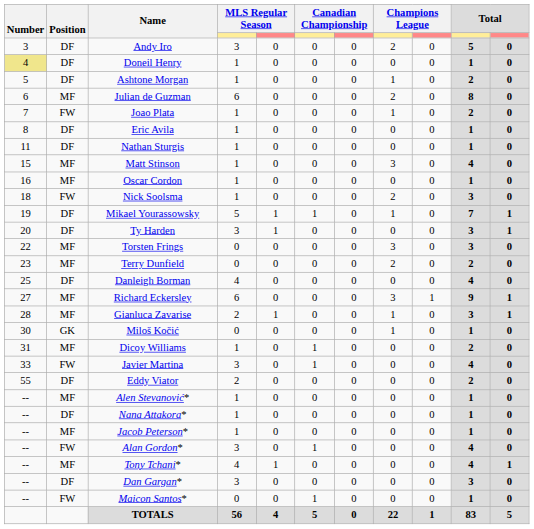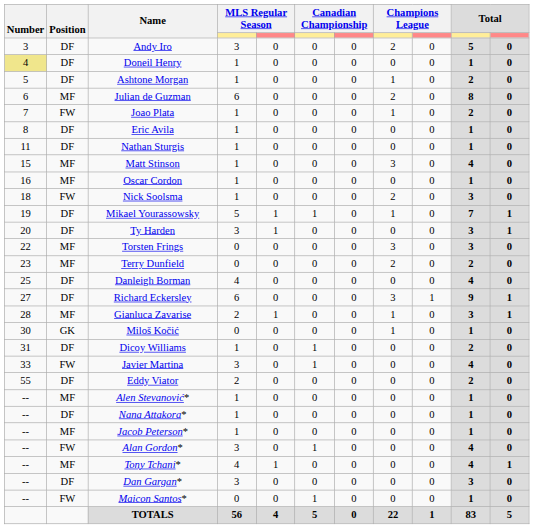 <table class="wikitable"  style="text-align:center; width:90%;">
 <tr>
 <th rowspan="2" style="vertical-align:bottom;">Number</th>
 <th rowspan="2" style="vertical-align:bottom;">Position</th>
 <th rowspan="2" style="width:25%;">Name</th>
 <th colspan="2" style="width:15%;"><a href='#'>MLS Regular Season</a></th>
 <th colspan="2" style="width:15%;"><a href='#'>Canadian Championship</a></th>
 <th colspan="2" style="width:15%;"><a href='#'>Champions League</a></th>
 <th colspan="2"  style="width:15%; background:#dcdcdc;">Total</th>
 </tr>
 <tr>
 <th style="width:60px; background:#fe9;"></th>
 <th style="width:60px; background:#ff8888;"></th>
 <th style="width:60px; background:#fe9;"></th>
 <th style="width:60px; background:#ff8888;"></th>
 <th style="width:60px; background:#fe9;"></th>
 <th style="width:60px; background:#ff8888;"></th>
 <th style="width:60px; background:#fe9;"></th>
 <th style="width:60px; background:#ff8888;"></th>
 </tr>
 <tr>
 <td>3</td>
 <td>DF</td>
 <td><a href='#'>Andy Iro</a></td>
 <td>3</td>
 <td>0</td>
 <td>0</td>
 <td>0</td>
 <td>2</td>
 <td>0</td>
 <td style="background: #DCDCDC"><strong>5</strong></td>
 <td style="background: #DCDCDC"><strong>0</strong></td>
 </tr>
 <tr>
 <td style="background: khaki;">4</td>
 <td>DF</td>
 <td><a href='#'>Doneil Henry</a></td>
 <td>1</td>
 <td>0</td>
 <td>0</td>
 <td>0</td>
 <td>0</td>
 <td>0</td>
 <td style="background: #DCDCDC"><strong>1</strong></td>
 <td style="background: #DCDCDC"><strong>0</strong></td>
 </tr>
 <tr>
 <td>5</td>
 <td>DF</td>
 <td><a href='#'>Ashtone Morgan</a></td>
 <td>1</td>
 <td>0</td>
 <td>0</td>
 <td>0</td>
 <td>1</td>
 <td>0</td>
 <td style="background: #DCDCDC"><strong>2</strong></td>
 <td style="background: #DCDCDC"><strong>0</strong></td>
 </tr>
 <tr>
 <td>6</td>
 <td>MF</td>
 <td><a href='#'>Julian de Guzman</a></td>
 <td>6</td>
 <td>0</td>
 <td>0</td>
 <td>0</td>
 <td>2</td>
 <td>0</td>
 <td style="background: #DCDCDC"><strong>8</strong></td>
 <td style="background: #DCDCDC"><strong>0</strong></td>
 </tr>
 <tr>
 <td>7</td>
 <td>FW</td>
 <td><a href='#'>Joao Plata</a></td>
 <td>1</td>
 <td>0</td>
 <td>0</td>
 <td>0</td>
 <td>1</td>
 <td>0</td>
 <td style="background: #DCDCDC"><strong>2</strong></td>
 <td style="background: #DCDCDC"><strong>0</strong></td>
 </tr>
 <tr>
 <td>8</td>
 <td>DF</td>
 <td><a href='#'>Eric Avila</a></td>
 <td>1</td>
 <td>0</td>
 <td>0</td>
 <td>0</td>
 <td>0</td>
 <td>0</td>
 <td style="background: #DCDCDC"><strong>1</strong></td>
 <td style="background: #DCDCDC"><strong>0</strong></td>
 </tr>
 <tr>
 <td>11</td>
 <td>DF</td>
 <td><a href='#'>Nathan Sturgis</a></td>
 <td>1</td>
 <td>0</td>
 <td>0</td>
 <td>0</td>
 <td>0</td>
 <td>0</td>
 <td style="background: #DCDCDC"><strong>1</strong></td>
 <td style="background: #DCDCDC"><strong>0</strong></td>
 </tr>
 <tr>
 <td>15</td>
 <td>MF</td>
 <td><a href='#'>Matt Stinson</a></td>
 <td>1</td>
 <td>0</td>
 <td>0</td>
 <td>0</td>
 <td>3</td>
 <td>0</td>
 <td style="background: #DCDCDC"><strong>4</strong></td>
 <td style="background: #DCDCDC"><strong>0</strong></td>
 </tr>
 <tr>
 <td>16</td>
 <td>MF</td>
 <td><a href='#'>Oscar Cordon</a></td>
 <td>1</td>
 <td>0</td>
 <td>0</td>
 <td>0</td>
 <td>0</td>
 <td>0</td>
 <td style="background: #DCDCDC"><strong>1</strong></td>
 <td style="background: #DCDCDC"><strong>0</strong></td>
 </tr>
 <tr>
 <td>18</td>
 <td>FW</td>
 <td><a href='#'>Nick Soolsma</a></td>
 <td>1</td>
 <td>0</td>
 <td>0</td>
 <td>0</td>
 <td>2</td>
 <td>0</td>
 <td style="background: #DCDCDC"><strong>3</strong></td>
 <td style="background: #DCDCDC"><strong>0</strong></td>
 </tr>
 <tr>
 <td>19</td>
 <td>DF</td>
 <td><a href='#'>Mikael Yourassowsky</a></td>
 <td>5</td>
 <td>1</td>
 <td>1</td>
 <td>0</td>
 <td>1</td>
 <td>0</td>
 <td style="background: #DCDCDC"><strong>7</strong></td>
 <td style="background: #DCDCDC"><strong>1</strong></td>
 </tr>
 <tr>
 <td>20</td>
 <td>DF</td>
 <td><a href='#'>Ty Harden</a></td>
 <td>3</td>
 <td>1</td>
 <td>0</td>
 <td>0</td>
 <td>0</td>
 <td>0</td>
 <td style="background: #DCDCDC"><strong>3</strong></td>
 <td style="background: #DCDCDC"><strong>1</strong></td>
 </tr>
 <tr>
 <td>22</td>
 <td>MF</td>
 <td><a href='#'>Torsten Frings</a></td>
 <td>0</td>
 <td>0</td>
 <td>0</td>
 <td>0</td>
 <td>3</td>
 <td>0</td>
 <td style="background: #DCDCDC"><strong>3</strong></td>
 <td style="background: #DCDCDC"><strong>0</strong></td>
 </tr>
 <tr>
 <td>23</td>
 <td>MF</td>
 <td><a href='#'>Terry Dunfield</a></td>
 <td>0</td>
 <td>0</td>
 <td>0</td>
 <td>0</td>
 <td>2</td>
 <td>0</td>
 <td style="background: #DCDCDC"><strong>2</strong></td>
 <td style="background: #DCDCDC"><strong>0</strong></td>
 </tr>
 <tr>
 <td>25</td>
 <td>DF</td>
 <td><a href='#'>Danleigh Borman</a></td>
 <td>4</td>
 <td>0</td>
 <td>0</td>
 <td>0</td>
 <td>0</td>
 <td>0</td>
 <td style="background: #DCDCDC"><strong>4</strong></td>
 <td style="background: #DCDCDC"><strong>0</strong></td>
 </tr>
 <tr>
 <td>27</td>
-<td>MF</td>
+<td>DF</td>
 <td><a href='#'>Richard Eckersley</a></td>
 <td>6</td>
 <td>0</td>
 <td>0</td>
 <td>0</td>
 <td>3</td>
 <td>1</td>
 <td style="background: #DCDCDC"><strong>9</strong></td>
 <td style="background: #DCDCDC"><strong>1</strong></td>
 </tr>
 <tr>
 <td>28</td>
 <td>MF</td>
 <td><a href='#'>Gianluca Zavarise</a></td>
 <td>2</td>
 <td>1</td>
 <td>0</td>
 <td>0</td>
 <td>1</td>
 <td>0</td>
 <td style="background: #DCDCDC"><strong>3</strong></td>
 <td style="background: #DCDCDC"><strong>1</strong></td>
 </tr>
 <tr>
 <td>30</td>
 <td>GK</td>
 <td><a href='#'>Miloš Kočić</a></td>
 <td>0</td>
 <td>0</td>
 <td>0</td>
 <td>0</td>
 <td>1</td>
 <td>0</td>
 <td style="background: #DCDCDC"><strong>1</strong></td>
 <td style="background: #DCDCDC"><strong>0</strong></td>
 </tr>
 <tr>
 <td>31</td>
-<td>MF</td>
+<td>DF</td>
 <td><a href='#'>Dicoy Williams</a></td>
 <td>1</td>
 <td>0</td>
 <td>1</td>
 <td>0</td>
 <td>0</td>
 <td>0</td>
 <td style="background: #DCDCDC"><strong>2</strong></td>
 <td style="background: #DCDCDC"><strong>0</strong></td>
 </tr>
 <tr>
 <td>33</td>
 <td>FW</td>
 <td><a href='#'>Javier Martina</a></td>
 <td>3</td>
 <td>0</td>
 <td>1</td>
 <td>0</td>
 <td>0</td>
 <td>0</td>
 <td style="background: #DCDCDC"><strong>4</strong></td>
 <td style="background: #DCDCDC"><strong>0</strong></td>
 </tr>
 <tr>
 <td>55</td>
 <td>DF</td>
 <td><a href='#'>Eddy Viator</a></td>
 <td>2</td>
 <td>0</td>
 <td>0</td>
 <td>0</td>
 <td>0</td>
 <td>0</td>
 <td style="background: #DCDCDC"><strong>2</strong></td>
 <td style="background: #DCDCDC"><strong>0</strong></td>
 </tr>
 <tr>
 <td>--</td>
 <td>MF</td>
 <td><em><a href='#'>Alen Stevanović</a></em>*</td>
 <td>1</td>
 <td>0</td>
 <td>0</td>
 <td>0</td>
 <td>0</td>
 <td>0</td>
 <td style="background: #DCDCDC"><strong>1</strong></td>
 <td style="background: #DCDCDC"><strong>0</strong></td>
 </tr>
 <tr>
 <td>--</td>
 <td>DF</td>
 <td><em><a href='#'>Nana Attakora</a></em>*</td>
 <td>1</td>
 <td>0</td>
 <td>0</td>
 <td>0</td>
 <td>0</td>
 <td>0</td>
 <td style="background: #DCDCDC"><strong>1</strong></td>
 <td style="background: #DCDCDC"><strong>0</strong></td>
 </tr>
 <tr>
 <td>--</td>
 <td>MF</td>
 <td><em><a href='#'>Jacob Peterson</a></em>*</td>
 <td>1</td>
 <td>0</td>
 <td>0</td>
 <td>0</td>
 <td>0</td>
 <td>0</td>
 <td style="background: #DCDCDC"><strong>1</strong></td>
 <td style="background: #DCDCDC"><strong>0</strong></td>
 </tr>
 <tr>
 <td>--</td>
 <td>FW</td>
 <td><em><a href='#'>Alan Gordon</a></em>*</td>
 <td>3</td>
 <td>0</td>
 <td>1</td>
 <td>0</td>
 <td>0</td>
 <td>0</td>
 <td style="background: #DCDCDC"><strong>4</strong></td>
 <td style="background: #DCDCDC"><strong>0</strong></td>
 </tr>
 <tr>
 <td>--</td>
 <td>MF</td>
 <td><em><a href='#'>Tony Tchani</a></em>*</td>
 <td>4</td>
 <td>1</td>
 <td>0</td>
 <td>0</td>
 <td>0</td>
 <td>0</td>
 <td style="background: #DCDCDC"><strong>4</strong></td>
 <td style="background: #DCDCDC"><strong>1</strong></td>
 </tr>
 <tr>
 <td>--</td>
 <td>DF</td>
 <td><em><a href='#'>Dan Gargan</a></em>*</td>
 <td>3</td>
 <td>0</td>
 <td>0</td>
 <td>0</td>
 <td>0</td>
 <td>0</td>
 <td style="background: #DCDCDC"><strong>3</strong></td>
 <td style="background: #DCDCDC"><strong>0</strong></td>
 </tr>
 <tr>
 <td>--</td>
 <td>FW</td>
 <td><em><a href='#'>Maicon Santos</a></em>*</td>
 <td>0</td>
 <td>0</td>
 <td>1</td>
 <td>0</td>
 <td>0</td>
 <td>0</td>
 <td style="background: #DCDCDC"><strong>1</strong></td>
 <td style="background: #DCDCDC"><strong>0</strong></td>
 </tr>
 <tr>
 <td></td>
 <td></td>
 <td style="background: #DCDCDC"><strong>TOTALS</strong></td>
 <td style="background: #DCDCDC"><strong>56</strong></td>
 <td style="background: #DCDCDC"><strong>4</strong></td>
 <td style="background: #DCDCDC"><strong>5</strong></td>
 <td style="background: #DCDCDC"><strong>0</strong></td>
 <td style="background: #DCDCDC"><strong>22</strong></td>
 <td style="background: #DCDCDC"><strong>1</strong></td>
 <td style="background: #DCDCDC"><strong>83</strong></td>
 <td style="background: #DCDCDC"><strong>5</strong></td>
 </tr>
 </table>
